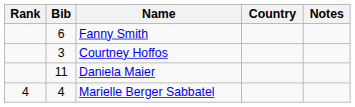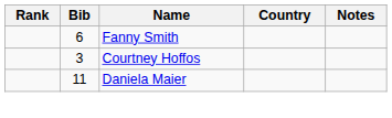 <table class="wikitable" style="text-align:center; width:450px">
 <tr>
 <th>Rank</th>
 <th>Bib</th>
 <th>Name</th>
 <th>Country</th>
 <th>Notes</th>
 </tr>
 <tr>
 <td></td>
 <td>6</td>
 <td align=left><a href='#'>Fanny Smith</a></td>
 <td align=left></td>
 <td></td>
 </tr>
 <tr>
 <td></td>
 <td>3</td>
 <td align=left><a href='#'>Courtney Hoffos</a></td>
 <td align=left></td>
 <td></td>
 </tr>
 <tr>
 <td></td>
 <td>11</td>
 <td align=left><a href='#'>Daniela Maier</a></td>
 <td align=left></td>
 <td></td>
 </tr>
-<tr>
-<td>4</td>
-<td>4</td>
-<td align=left><a href='#'>Marielle Berger Sabbatel</a></td>
-<td align=left></td>
-<td></td>
-</tr>
 </table>
